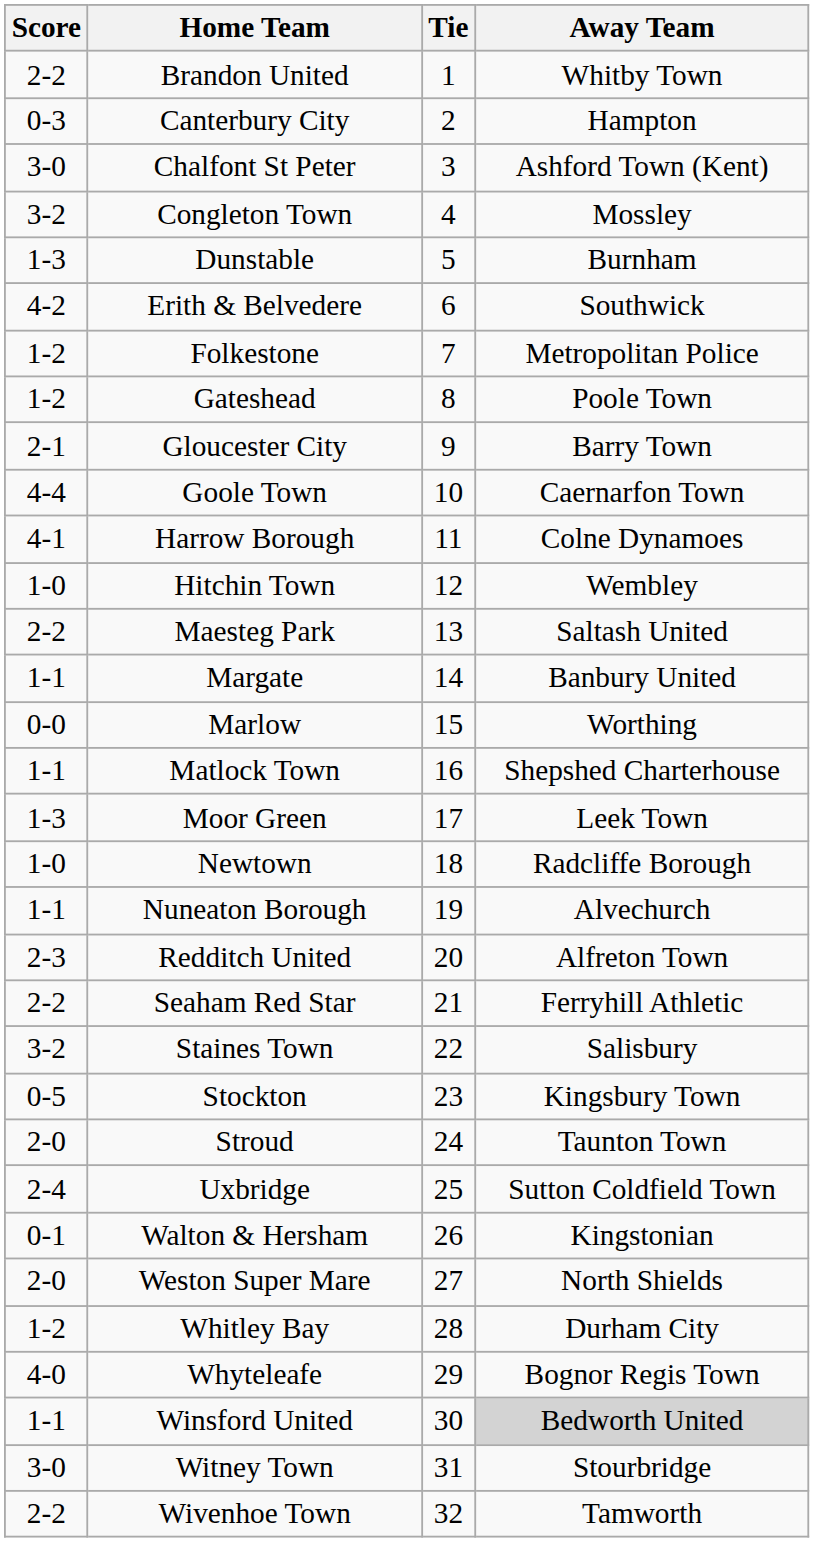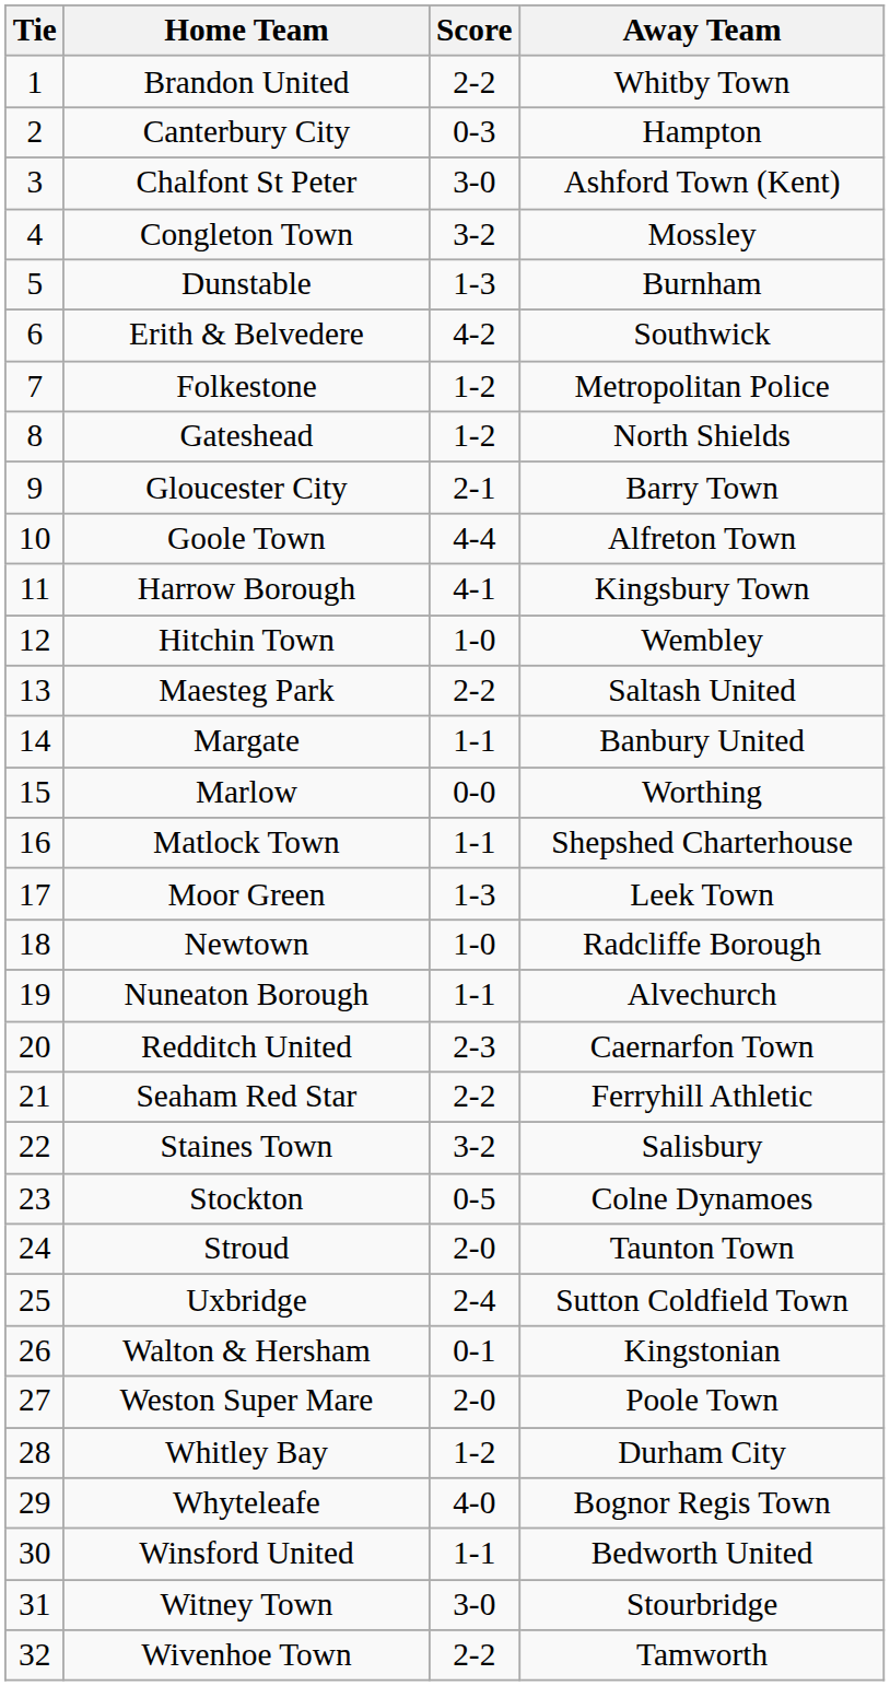 <table class="wikitable" style="text-align:center;">
 <tr>
+<th width=20>Tie</th>
+<th width=175>Home Team</th>
 <th width=20>Score</th>
-<th width=175>Home Team</th>
-<th width=20>Tie</th>
 <th width=175>Away Team</th>
 </tr>
 <tr>
+<td>1</td>
+<td>Brandon United</td>
 <td>2-2</td>
-<td>Brandon United</td>
-<td>1</td>
 <td>Whitby Town</td>
 </tr>
 <tr>
+<td>2</td>
+<td>Canterbury City</td>
 <td>0-3</td>
-<td>Canterbury City</td>
-<td>2</td>
 <td>Hampton</td>
 </tr>
 <tr>
+<td>3</td>
+<td>Chalfont St Peter</td>
 <td>3-0</td>
-<td>Chalfont St Peter</td>
-<td>3</td>
 <td>Ashford Town (Kent)</td>
 </tr>
 <tr>
+<td>4</td>
+<td>Congleton Town</td>
 <td>3-2</td>
-<td>Congleton Town</td>
-<td>4</td>
 <td>Mossley</td>
 </tr>
 <tr>
+<td>5</td>
+<td>Dunstable</td>
 <td>1-3</td>
-<td>Dunstable</td>
-<td>5</td>
 <td>Burnham</td>
 </tr>
 <tr>
+<td>6</td>
+<td>Erith & Belvedere</td>
 <td>4-2</td>
-<td>Erith & Belvedere</td>
-<td>6</td>
 <td>Southwick</td>
 </tr>
 <tr>
+<td>7</td>
+<td>Folkestone</td>
 <td>1-2</td>
-<td>Folkestone</td>
-<td>7</td>
 <td>Metropolitan Police</td>
 </tr>
 <tr>
+<td>8</td>
+<td>Gateshead</td>
 <td>1-2</td>
-<td>Gateshead</td>
-<td>8</td>
+<td>North Shields</td>
+</tr>
+<tr>
+<td>9</td>
+<td>Gloucester City</td>
+<td>2-1</td>
+<td>Barry Town</td>
+</tr>
+<tr>
+<td>10</td>
+<td>Goole Town</td>
+<td>4-4</td>
+<td>Alfreton Town</td>
+</tr>
+<tr>
+<td>11</td>
+<td>Harrow Borough</td>
+<td>4-1</td>
+<td>Kingsbury Town</td>
+</tr>
+<tr>
+<td>12</td>
+<td>Hitchin Town</td>
+<td>1-0</td>
+<td>Wembley</td>
+</tr>
+<tr>
+<td>13</td>
+<td>Maesteg Park</td>
+<td>2-2</td>
+<td>Saltash United</td>
+</tr>
+<tr>
+<td>14</td>
+<td>Margate</td>
+<td>1-1</td>
+<td>Banbury United</td>
+</tr>
+<tr>
+<td>15</td>
+<td>Marlow</td>
+<td>0-0</td>
+<td>Worthing</td>
+</tr>
+<tr>
+<td>16</td>
+<td>Matlock Town</td>
+<td>1-1</td>
+<td>Shepshed Charterhouse</td>
+</tr>
+<tr>
+<td>17</td>
+<td>Moor Green</td>
+<td>1-3</td>
+<td>Leek Town</td>
+</tr>
+<tr>
+<td>18</td>
+<td>Newtown</td>
+<td>1-0</td>
+<td>Radcliffe Borough</td>
+</tr>
+<tr>
+<td>19</td>
+<td>Nuneaton Borough</td>
+<td>1-1</td>
+<td>Alvechurch</td>
+</tr>
+<tr>
+<td>20</td>
+<td>Redditch United</td>
+<td>2-3</td>
+<td>Caernarfon Town</td>
+</tr>
+<tr>
+<td>21</td>
+<td>Seaham Red Star</td>
+<td>2-2</td>
+<td>Ferryhill Athletic</td>
+</tr>
+<tr>
+<td>22</td>
+<td>Staines Town</td>
+<td>3-2</td>
+<td>Salisbury</td>
+</tr>
+<tr>
+<td>23</td>
+<td>Stockton</td>
+<td>0-5</td>
+<td>Colne Dynamoes</td>
+</tr>
+<tr>
+<td>24</td>
+<td>Stroud</td>
+<td>2-0</td>
+<td>Taunton Town</td>
+</tr>
+<tr>
+<td>25</td>
+<td>Uxbridge</td>
+<td>2-4</td>
+<td>Sutton Coldfield Town</td>
+</tr>
+<tr>
+<td>26</td>
+<td>Walton & Hersham</td>
+<td>0-1</td>
+<td>Kingstonian</td>
+</tr>
+<tr>
+<td>27</td>
+<td>Weston Super Mare</td>
+<td>2-0</td>
 <td>Poole Town</td>
 </tr>
 <tr>
-<td>2-1</td>
-<td>Gloucester City</td>
-<td>9</td>
-<td>Barry Town</td>
-</tr>
-<tr>
-<td>4-4</td>
-<td>Goole Town</td>
-<td>10</td>
-<td>Caernarfon Town</td>
-</tr>
-<tr>
-<td>4-1</td>
-<td>Harrow Borough</td>
-<td>11</td>
-<td>Colne Dynamoes</td>
-</tr>
-<tr>
-<td>1-0</td>
-<td>Hitchin Town</td>
-<td>12</td>
-<td>Wembley</td>
-</tr>
-<tr>
-<td>2-2</td>
-<td>Maesteg Park</td>
-<td>13</td>
-<td>Saltash United</td>
-</tr>
-<tr>
-<td>1-1</td>
-<td>Margate</td>
-<td>14</td>
-<td>Banbury United</td>
-</tr>
-<tr>
-<td>0-0</td>
-<td>Marlow</td>
-<td>15</td>
-<td>Worthing</td>
-</tr>
-<tr>
-<td>1-1</td>
-<td>Matlock Town</td>
-<td>16</td>
-<td>Shepshed Charterhouse</td>
-</tr>
-<tr>
-<td>1-3</td>
-<td>Moor Green</td>
-<td>17</td>
-<td>Leek Town</td>
-</tr>
-<tr>
-<td>1-0</td>
-<td>Newtown</td>
-<td>18</td>
-<td>Radcliffe Borough</td>
-</tr>
-<tr>
-<td>1-1</td>
-<td>Nuneaton Borough</td>
-<td>19</td>
-<td>Alvechurch</td>
-</tr>
-<tr>
-<td>2-3</td>
-<td>Redditch United</td>
-<td>20</td>
-<td>Alfreton Town</td>
-</tr>
-<tr>
-<td>2-2</td>
-<td>Seaham Red Star</td>
-<td>21</td>
-<td>Ferryhill Athletic</td>
-</tr>
-<tr>
-<td>3-2</td>
-<td>Staines Town</td>
-<td>22</td>
-<td>Salisbury</td>
-</tr>
-<tr>
-<td>0-5</td>
-<td>Stockton</td>
-<td>23</td>
-<td>Kingsbury Town</td>
-</tr>
-<tr>
-<td>2-0</td>
-<td>Stroud</td>
-<td>24</td>
-<td>Taunton Town</td>
-</tr>
-<tr>
-<td>2-4</td>
-<td>Uxbridge</td>
-<td>25</td>
-<td>Sutton Coldfield Town</td>
-</tr>
-<tr>
-<td>0-1</td>
-<td>Walton & Hersham</td>
-<td>26</td>
-<td>Kingstonian</td>
-</tr>
-<tr>
-<td>2-0</td>
-<td>Weston Super Mare</td>
-<td>27</td>
-<td>North Shields</td>
-</tr>
-<tr>
+<td>28</td>
+<td>Whitley Bay</td>
 <td>1-2</td>
-<td>Whitley Bay</td>
-<td>28</td>
 <td>Durham City</td>
 </tr>
 <tr>
+<td>29</td>
+<td>Whyteleafe</td>
 <td>4-0</td>
-<td>Whyteleafe</td>
-<td>29</td>
 <td>Bognor Regis Town</td>
 </tr>
 <tr>
+<td>30</td>
+<td>Winsford United</td>
 <td>1-1</td>
-<td>Winsford United</td>
-<td>30</td>
-<td style="background: lightgrey;">Bedworth United</td>
+<td>Bedworth United</td>
 </tr>
 <tr>
+<td>31</td>
+<td>Witney Town</td>
 <td>3-0</td>
-<td>Witney Town</td>
-<td>31</td>
 <td>Stourbridge</td>
 </tr>
 <tr>
+<td>32</td>
+<td>Wivenhoe Town</td>
 <td>2-2</td>
-<td>Wivenhoe Town</td>
-<td>32</td>
 <td>Tamworth</td>
 </tr>
 </table>
